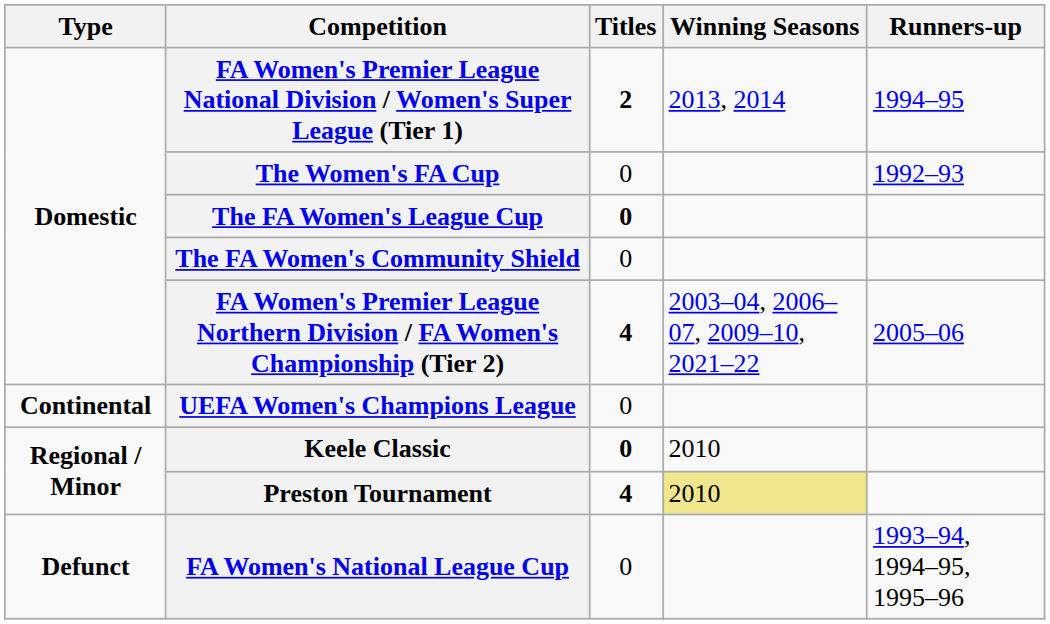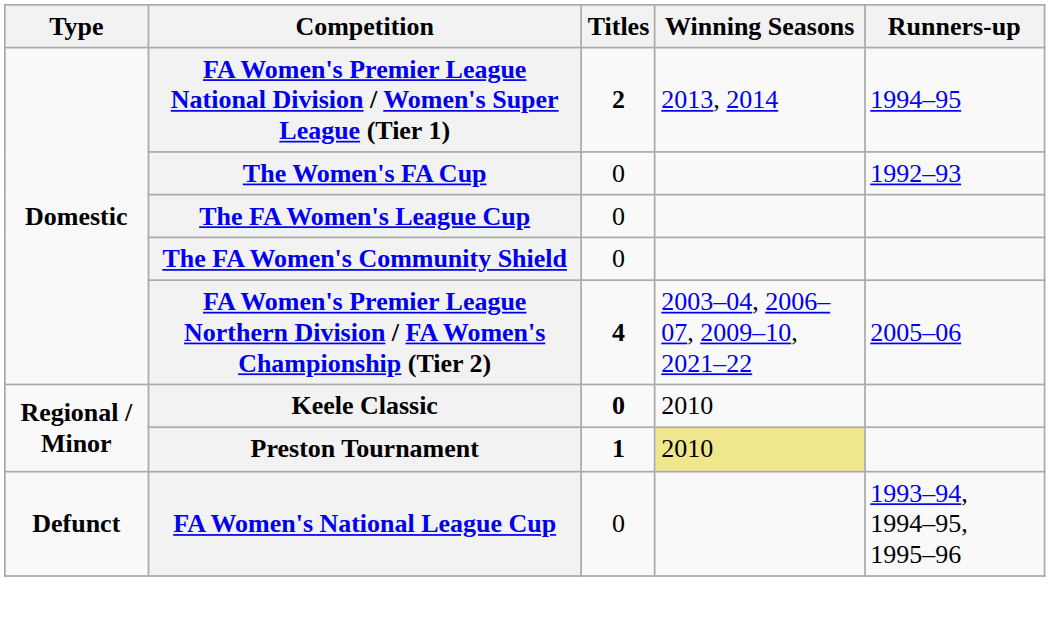 <table class="wikitable plainrowheaders" style="font-size:95%; text-align:center;">
 <tr>
 <th style="width:5">Type</th>
 <th style="width:5">Competition</th>
 <th style="width:5">Titles</th>
 <th style="width:5">Winning Seasons</th>
 <th style="width:5">Runners-up</th>
 </tr>
 <tr>
 <td rowspan="5"><strong>Domestic</strong></td>
 <th scope=col><a href='#'>FA Women's Premier League National Division</a> / <a href='#'>Women's Super League</a> (Tier 1)</th>
 <td><strong>2</strong></td>
 <td align="left"><a href='#'>2013</a>, <a href='#'>2014</a></td>
 <td align="left"><a href='#'>1994–95</a></td>
 </tr>
 <tr>
 <th scope=col><a href='#'>The Women's FA Cup</a></th>
 <td>0</td>
 <td align="left"></td>
 <td align="left"><a href='#'>1992–93</a></td>
 </tr>
 <tr>
 <th scope=col><a href='#'>The FA Women's League Cup</a></th>
-<td><strong>0</strong></td>
+<td>0</td>
 <td align="left"></td>
 <td align="left"></td>
 </tr>
 <tr>
 <th scope=col><a href='#'>The FA Women's Community Shield</a></th>
 <td>0</td>
 <td align="left"></td>
 <td align="left"></td>
 </tr>
 <tr>
 <th scope=col><a href='#'>FA Women's Premier League Northern Division</a> / <a href='#'>FA Women's Championship</a> (Tier 2)</th>
 <td><strong>4</strong></td>
 <td align="left"><a href='#'>2003–04</a>, <a href='#'>2006–07</a>, <a href='#'>2009–10</a>, <a href='#'>2021–22</a></td>
 <td align="left"><a href='#'>2005–06</a></td>
 </tr>
 <tr>
-<td><strong>Continental</strong></td>
-<th scope=col><a href='#'>UEFA Women's Champions League</a></th>
-<td align="center">0</td>
-<td align="left"></td>
-<td align="left"></td>
-</tr>
-<tr>
 <td rowspan="2"><strong>Regional / Minor</strong></td>
 <th scope=col>Keele Classic</th>
 <td><strong>0</strong></td>
 <td align="left">2010</td>
 <td align="left"></td>
 </tr>
 <tr>
 <th scope=col>Preston Tournament</th>
-<td><strong>4</strong></td>
+<td><strong>1</strong></td>
 <td align="left" style="background: khaki;">2010</td>
 <td align="left"></td>
 </tr>
 <tr>
 <td rowspan="2"><strong>Defunct</strong></td>
 <th scope=col><a href='#'>FA Women's National League Cup</a></th>
 <td>0</td>
 <td align="left"></td>
 <td align="left"><a href='#'>1993–94</a>, 1994–95, 1995–96</td>
 </tr>
 </table>
